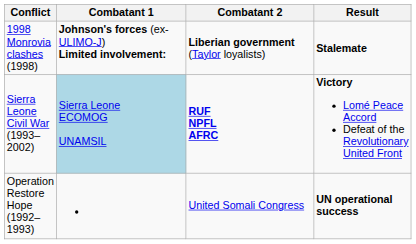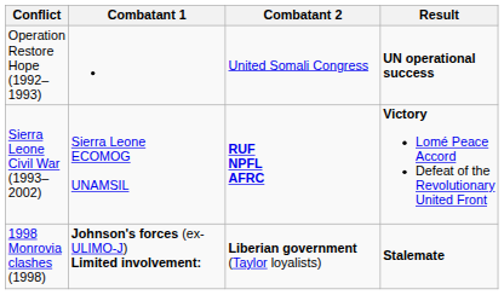 <table class="wikitable sortable" style="text-align:left">
 <tr>
 <th width="50px"><strong>Conflict</strong></th>
 <th width="250px"><strong>Combatant 1</strong></th>
 <th width="250px"><strong>Combatant 2</strong></th>
 <th width="75px"><strong>Result</strong></th>
 </tr>
 <tr>
+<td>Operation Restore Hope<br>(1992–1993)</td>
+<td><br><ul><li></li></ul></td>
+<td><a href='#'>United Somali Congress</a></td>
+<td><strong>UN operational success</strong></td>
+</tr>
+<tr>
+<td><a href='#'>Sierra Leone Civil War</a><br>(1993–2002)</td>
+<td> <a href='#'>Sierra Leone</a><br> <a href='#'>ECOMOG</a><br><br> <a href='#'>UNAMSIL</a></td>
+<td><strong> <a href='#'>RUF</a><br> <a href='#'>NPFL</a><br> <a href='#'>AFRC</a></strong></td>
+<td><strong>Victory</strong><br><ul><li><a href='#'>Lomé Peace Accord</a></li><li>Defeat of the <a href='#'>Revolutionary United Front</a></li></ul></td>
+</tr>
+<tr>
 <td><a href='#'>1998 Monrovia clashes</a><br>(1998)</td>
 <td> <strong>Johnson's forces</strong> (ex-<a href='#'>ULIMO-J</a>)<br><strong>Limited involvement:</strong><br><br></td>
 <td> <strong>Liberian government</strong> (<a href='#'>Taylor</a> loyalists)</td>
 <td><strong>Stalemate</strong><br></td>
 </tr>
-<tr>
-<td><a href='#'>Sierra Leone Civil War</a><br>(1993–2002)</td>
-<td style="background: lightblue;"> <a href='#'>Sierra Leone</a><br> <a href='#'>ECOMOG</a><br><br> <a href='#'>UNAMSIL</a></td>
-<td><strong> <a href='#'>RUF</a><br> <a href='#'>NPFL</a><br> <a href='#'>AFRC</a></strong></td>
-<td><strong>Victory</strong><br><ul><li><a href='#'>Lomé Peace Accord</a></li><li>Defeat of the <a href='#'>Revolutionary United Front</a></li></ul></td>
-</tr>
-<tr>
-<td>Operation Restore Hope<br>(1992–1993)</td>
-<td><br><ul><li></li></ul></td>
-<td><a href='#'>United Somali Congress</a></td>
-<td><strong>UN operational success</strong></td>
-</tr>
 </table>
